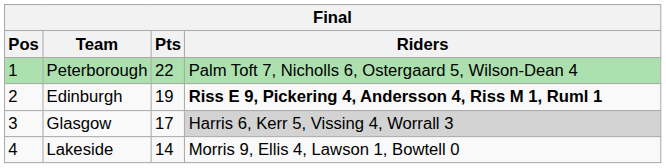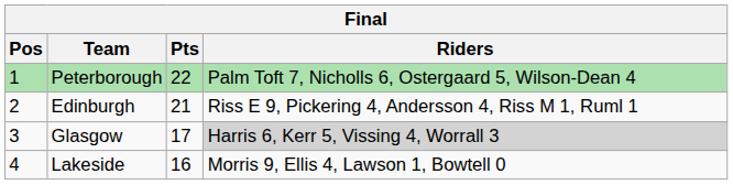 <table class="wikitable">
 <tr>
 <th colspan="4">Final</th>
 </tr>
 <tr>
 <th width=20>Pos</th>
 <th width=90>Team</th>
 <th width=20>Pts</th>
 <th width=450>Riders</th>
 </tr>
 <tr style="background:#ACE1AF;">
 <td>1</td>
 <td align=left>Peterborough</td>
 <td>22</td>
 <td>Palm Toft 7, Nicholls 6, Ostergaard 5, Wilson-Dean 4</td>
 </tr>
 <tr>
 <td>2</td>
 <td align=left>Edinburgh</td>
-<td>19</td>
-<td><strong>Riss E 9, Pickering 4, Andersson 4, Riss M 1, Ruml 1</strong></td>
+<td>21</td>
+<td>Riss E 9, Pickering 4, Andersson 4, Riss M 1, Ruml 1</td>
 </tr>
 <tr>
 <td>3</td>
 <td align=left>Glasgow</td>
 <td>17</td>
 <td style="background: lightgrey;">Harris 6, Kerr 5, Vissing 4, Worrall 3</td>
 </tr>
 <tr>
 <td>4</td>
 <td align=left>Lakeside</td>
-<td>14</td>
+<td>16</td>
 <td>Morris 9, Ellis 4, Lawson 1, Bowtell 0</td>
 </tr>
 </table>
